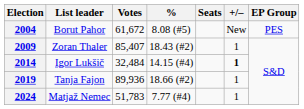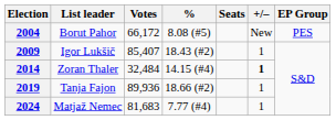 <table class=wikitable style="text-align: center;">
 <tr>
 <th>Election</th>
 <th>List leader</th>
 <th>Votes</th>
 <th>%</th>
 <th>Seats</th>
 <th>+/–</th>
 <th>EP Group</th>
 </tr>
 <tr>
 <th><a href='#'>2004</a></th>
 <td><a href='#'>Borut Pahor</a></td>
-<td>61,672</td>
+<td>66,172</td>
 <td>8.08 (#5)</td>
 <td></td>
 <td>New</td>
 <td><a href='#'>PES</a></td>
 </tr>
 <tr>
 <th><a href='#'>2009</a></th>
-<td><a href='#'>Zoran Thaler</a></td>
+<td><a href='#'>Igor Lukšič</a></td>
 <td>85,407</td>
 <td>18.43 (#2)</td>
 <td></td>
 <td> 1</td>
 <td rowspan=4><a href='#'>S&D</a></td>
 </tr>
 <tr>
 <th><a href='#'>2014</a></th>
-<td><a href='#'>Igor Lukšič</a></td>
+<td><a href='#'>Zoran Thaler</a></td>
 <td>32,484</td>
 <td>14.15 (#4)</td>
 <td></td>
 <td><strong> 1</strong></td>
 </tr>
 <tr>
 <th><a href='#'>2019</a></th>
 <td><a href='#'>Tanja Fajon</a></td>
 <td>89,936</td>
 <td>18.66 (#2)</td>
 <td></td>
 <td> 1</td>
 </tr>
 <tr>
 <th><a href='#'>2024</a></th>
 <td><a href='#'>Matjaž Nemec</a></td>
-<td>51,783</td>
+<td>81,683</td>
 <td>7.77 (#4)</td>
 <td></td>
 <td> 1</td>
 </tr>
 </table>
